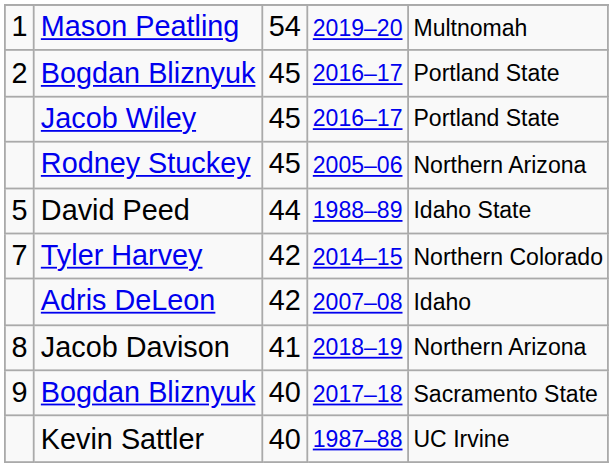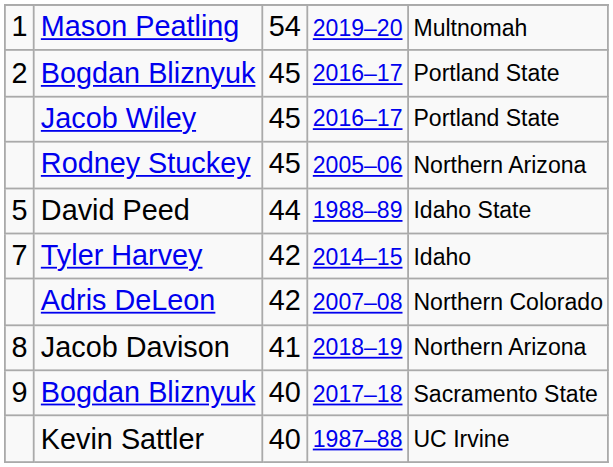 <table class="wikitable">
 <tr>
 </tr>
 <tr>
 <td>1</td>
 <td><a href='#'>Mason Peatling</a></td>
 <td>54</td>
 <td style="font-size:80%;"><a href='#'>2019–20</a></td>
 <td style="font-size:80%;">Multnomah</td>
 </tr>
 <tr>
 <td>2</td>
 <td><a href='#'>Bogdan Bliznyuk</a></td>
 <td>45</td>
 <td style="font-size:80%;"><a href='#'>2016–17</a></td>
 <td style="font-size:80%;">Portland State</td>
 </tr>
 <tr>
 <td></td>
 <td><a href='#'>Jacob Wiley</a></td>
 <td>45</td>
 <td style="font-size:80%;"><a href='#'>2016–17</a></td>
 <td style="font-size:80%;">Portland State</td>
 </tr>
 <tr>
 <td></td>
 <td><a href='#'>Rodney Stuckey</a></td>
 <td>45</td>
 <td style="font-size:80%;"><a href='#'>2005–06</a></td>
 <td style="font-size:80%;">Northern Arizona</td>
 </tr>
 <tr>
 <td>5</td>
 <td>David Peed</td>
 <td>44</td>
 <td style="font-size:80%;"><a href='#'>1988–89</a></td>
 <td style="font-size:80%;">Idaho State</td>
 </tr>
 <tr>
 <td>7</td>
 <td><a href='#'>Tyler Harvey</a></td>
 <td>42</td>
 <td style="font-size:80%;"><a href='#'>2014–15</a></td>
-<td style="font-size:80%;">Northern Colorado</td>
+<td style="font-size:80%;">Idaho</td>
 </tr>
 <tr>
 <td></td>
 <td><a href='#'>Adris DeLeon</a></td>
 <td>42</td>
 <td style="font-size:80%;"><a href='#'>2007–08</a></td>
-<td style="font-size:80%;">Idaho</td>
+<td style="font-size:80%;">Northern Colorado</td>
 </tr>
 <tr>
 <td>8</td>
 <td>Jacob Davison</td>
 <td>41</td>
 <td style="font-size:80%;"><a href='#'>2018–19</a></td>
 <td style="font-size:80%;">Northern Arizona</td>
 </tr>
 <tr>
 <td>9</td>
 <td><a href='#'>Bogdan Bliznyuk</a></td>
 <td>40</td>
 <td style="font-size:80%;"><a href='#'>2017–18</a></td>
 <td style="font-size:80%;">Sacramento State</td>
 </tr>
 <tr>
 <td></td>
 <td>Kevin Sattler</td>
 <td>40</td>
 <td style="font-size:80%;"><a href='#'>1987–88</a></td>
 <td style="font-size:80%;">UC Irvine</td>
 </tr>
 </table>
